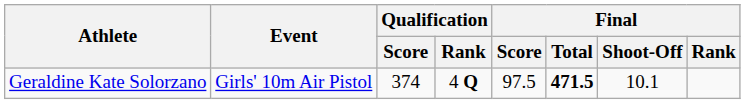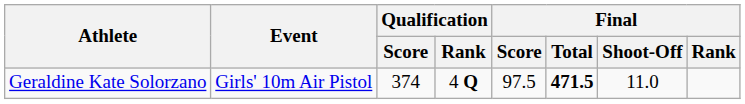 <table class="wikitable" style="font-size:90%">
 <tr>
 <th rowspan="2">Athlete</th>
 <th rowspan="2">Event</th>
 <th colspan="2">Qualification</th>
 <th colspan="4">Final</th>
 </tr>
 <tr>
 <th>Score</th>
 <th>Rank</th>
 <th>Score</th>
 <th>Total</th>
 <th>Shoot-Off</th>
 <th>Rank</th>
 </tr>
 <tr>
 <td><a href='#'>Geraldine Kate Solorzano</a></td>
 <td><a href='#'>Girls' 10m Air Pistol</a></td>
 <td align=center>374</td>
 <td align=center>4 <strong>Q</strong></td>
 <td align=center>97.5</td>
 <td align=center><strong>471.5</strong></td>
-<td align=center>10.1</td>
+<td align=center>11.0</td>
 <td align=center></td>
 </tr>
 </table>
